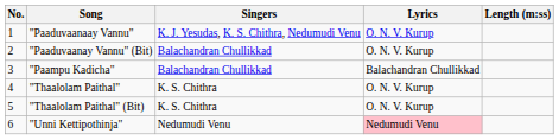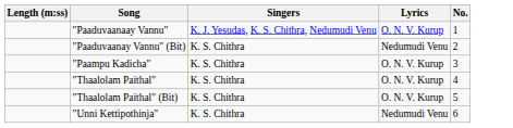 <table class="wikitable" style="font-size:95%;">
 <tr>
-<th>No.</th>
+<th>Length (m:ss)</th>
 <th>Song</th>
 <th>Singers</th>
 <th>Lyrics</th>
-<th>Length (m:ss)</th>
+<th>No.</th>
 </tr>
 <tr>
-<td>1</td>
+<td></td>
 <td>"Paaduvaanaay Vannu"</td>
 <td><a href='#'>K. J. Yesudas</a>, <a href='#'>K. S. Chithra</a>, <a href='#'>Nedumudi Venu</a></td>
 <td><a href='#'>O. N. V. Kurup</a></td>
-<td></td>
+<td>1</td>
 </tr>
 <tr>
+<td></td>
+<td>"Paaduvaanay Vannu" (Bit)</td>
+<td>K. S. Chithra</td>
+<td>Nedumudi Venu</td>
 <td>2</td>
-<td>"Paaduvaanay Vannu" (Bit)</td>
-<td><a href='#'>Balachandran Chullikkad</a></td>
-<td>O. N. V. Kurup</td>
-<td></td>
 </tr>
 <tr>
+<td></td>
+<td>"Paampu Kadicha"</td>
+<td>K. S. Chithra</td>
+<td>O. N. V. Kurup</td>
 <td>3</td>
-<td>"Paampu Kadicha"</td>
-<td><a href='#'>Balachandran Chullikkad</a></td>
-<td>Balachandran Chullikkad</td>
-<td></td>
 </tr>
 <tr>
-<td>4</td>
+<td></td>
 <td>"Thaalolam Paithal"</td>
 <td>K. S. Chithra</td>
 <td>O. N. V. Kurup</td>
-<td></td>
+<td>4</td>
 </tr>
 <tr>
-<td>5</td>
+<td></td>
 <td>"Thaalolam Paithal" (Bit)</td>
 <td>K. S. Chithra</td>
 <td>O. N. V. Kurup</td>
-<td></td>
+<td>5</td>
 </tr>
 <tr>
+<td></td>
+<td>"Unni Kettipothinja"</td>
+<td>K. S. Chithra</td>
+<td>Nedumudi Venu</td>
 <td>6</td>
-<td>"Unni Kettipothinja"</td>
-<td>Nedumudi Venu</td>
-<td style="background: pink;">Nedumudi Venu</td>
-<td></td>
 </tr>
 </table>
